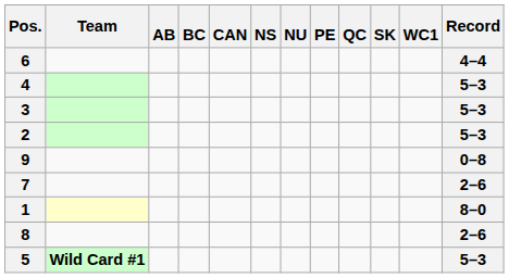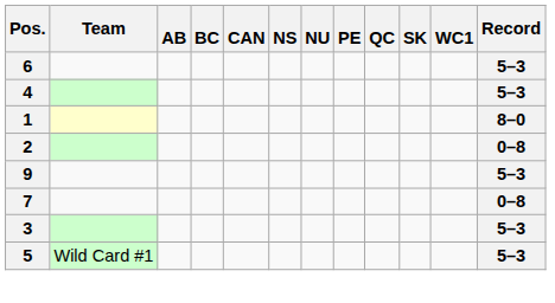 <table class="wikitable sortable nowrap" style="text-align:center; font-size:0.9em;">
 <tr>
 <th>Pos.</th>
 <th>Team</th>
 <th><br>AB</th>
 <th><br>BC</th>
 <th><br>CAN</th>
 <th><br>NS</th>
 <th><br>NU</th>
 <th><br>PE</th>
 <th><br>QC</th>
 <th><br>SK</th>
 <th><br>WC1</th>
 <th>Record</th>
 </tr>
 <tr>
 <th>6</th>
 <td style="text-align:left;"></td>
 <td></td>
 <td></td>
 <td></td>
 <td></td>
 <td></td>
 <td></td>
 <td></td>
 <td></td>
 <td></td>
-<th>4–4</th>
+<th>5–3</th>
 </tr>
 <tr>
 <th>4</th>
 <td style="text-align:left; background:#ccffcc;"></td>
 <td></td>
 <td></td>
 <td></td>
 <td></td>
 <td></td>
 <td></td>
 <td></td>
 <td></td>
 <td></td>
 <th>5–3</th>
 </tr>
 <tr>
+<th>1</th>
+<td style="text-align:left; background:#ffffcc;"></td>
+<td></td>
+<td></td>
+<td></td>
+<td></td>
+<td></td>
+<td></td>
+<td></td>
+<td></td>
+<td></td>
+<th>8–0</th>
+</tr>
+<tr>
+<th>2</th>
+<td style="text-align:left; background:#ccffcc;"></td>
+<td></td>
+<td></td>
+<td></td>
+<td></td>
+<td></td>
+<td></td>
+<td></td>
+<td></td>
+<td></td>
+<th>0–8</th>
+</tr>
+<tr>
+<th>9</th>
+<td style="text-align:left;"></td>
+<td></td>
+<td></td>
+<td></td>
+<td></td>
+<td></td>
+<td></td>
+<td></td>
+<td></td>
+<td></td>
+<th>5–3</th>
+</tr>
+<tr>
+<th>7</th>
+<td style="text-align:left;"></td>
+<td></td>
+<td></td>
+<td></td>
+<td></td>
+<td></td>
+<td></td>
+<td></td>
+<td></td>
+<td></td>
+<th>0–8</th>
+</tr>
+<tr>
 <th>3</th>
 <td style="text-align:left; background:#ccffcc;"></td>
 <td></td>
 <td></td>
 <td></td>
 <td></td>
 <td></td>
 <td></td>
 <td></td>
 <td></td>
 <td></td>
 <th>5–3</th>
 </tr>
 <tr>
-<th>2</th>
-<td style="text-align:left; background:#ccffcc;"></td>
-<td></td>
-<td></td>
-<td></td>
-<td></td>
-<td></td>
-<td></td>
-<td></td>
-<td></td>
-<td></td>
-<th>5–3</th>
-</tr>
-<tr>
-<th>9</th>
-<td style="text-align:left;"></td>
-<td></td>
-<td></td>
-<td></td>
-<td></td>
-<td></td>
-<td></td>
-<td></td>
-<td></td>
-<td></td>
-<th>0–8</th>
-</tr>
-<tr>
-<th>7</th>
-<td style="text-align:left;"></td>
-<td></td>
-<td></td>
-<td></td>
-<td></td>
-<td></td>
-<td></td>
-<td></td>
-<td></td>
-<td></td>
-<th>2–6</th>
-</tr>
-<tr>
-<th>1</th>
-<td style="text-align:left; background:#ffffcc;"></td>
-<td></td>
-<td></td>
-<td></td>
-<td></td>
-<td></td>
-<td></td>
-<td></td>
-<td></td>
-<td></td>
-<th>8–0</th>
-</tr>
-<tr>
-<th>8</th>
-<td style="text-align:left;"></td>
-<td></td>
-<td></td>
-<td></td>
-<td></td>
-<td></td>
-<td></td>
-<td></td>
-<td></td>
-<td></td>
-<th>2–6</th>
-</tr>
-<tr>
 <th>5</th>
-<td style="text-align:left; background:#ccffcc;"><strong> Wild Card #1</strong></td>
+<td style="text-align:left; background:#ccffcc;"> Wild Card #1</td>
 <td></td>
 <td></td>
 <td></td>
 <td></td>
 <td></td>
 <td></td>
 <td></td>
 <td></td>
 <td></td>
 <th>5–3</th>
 </tr>
 </table>
